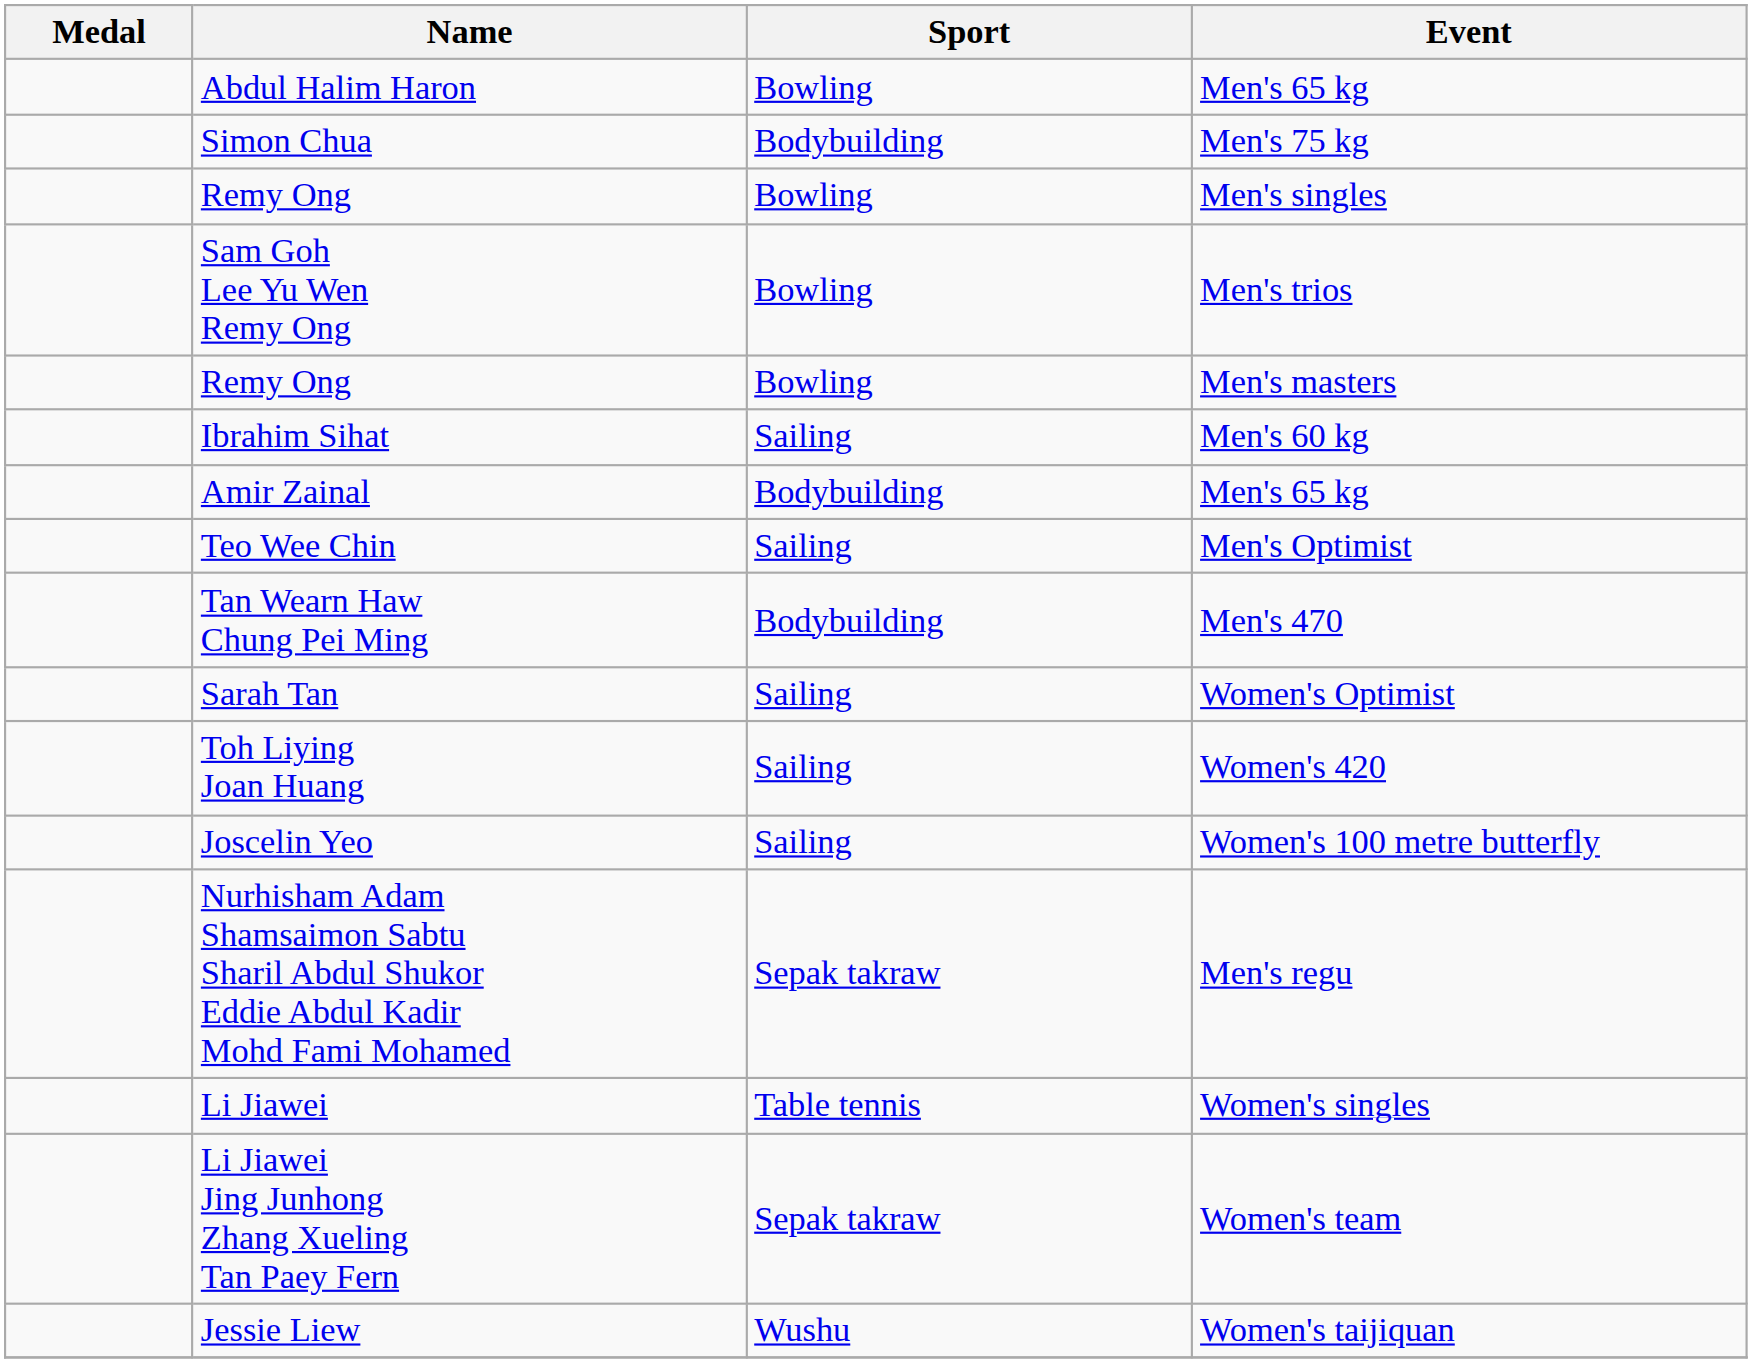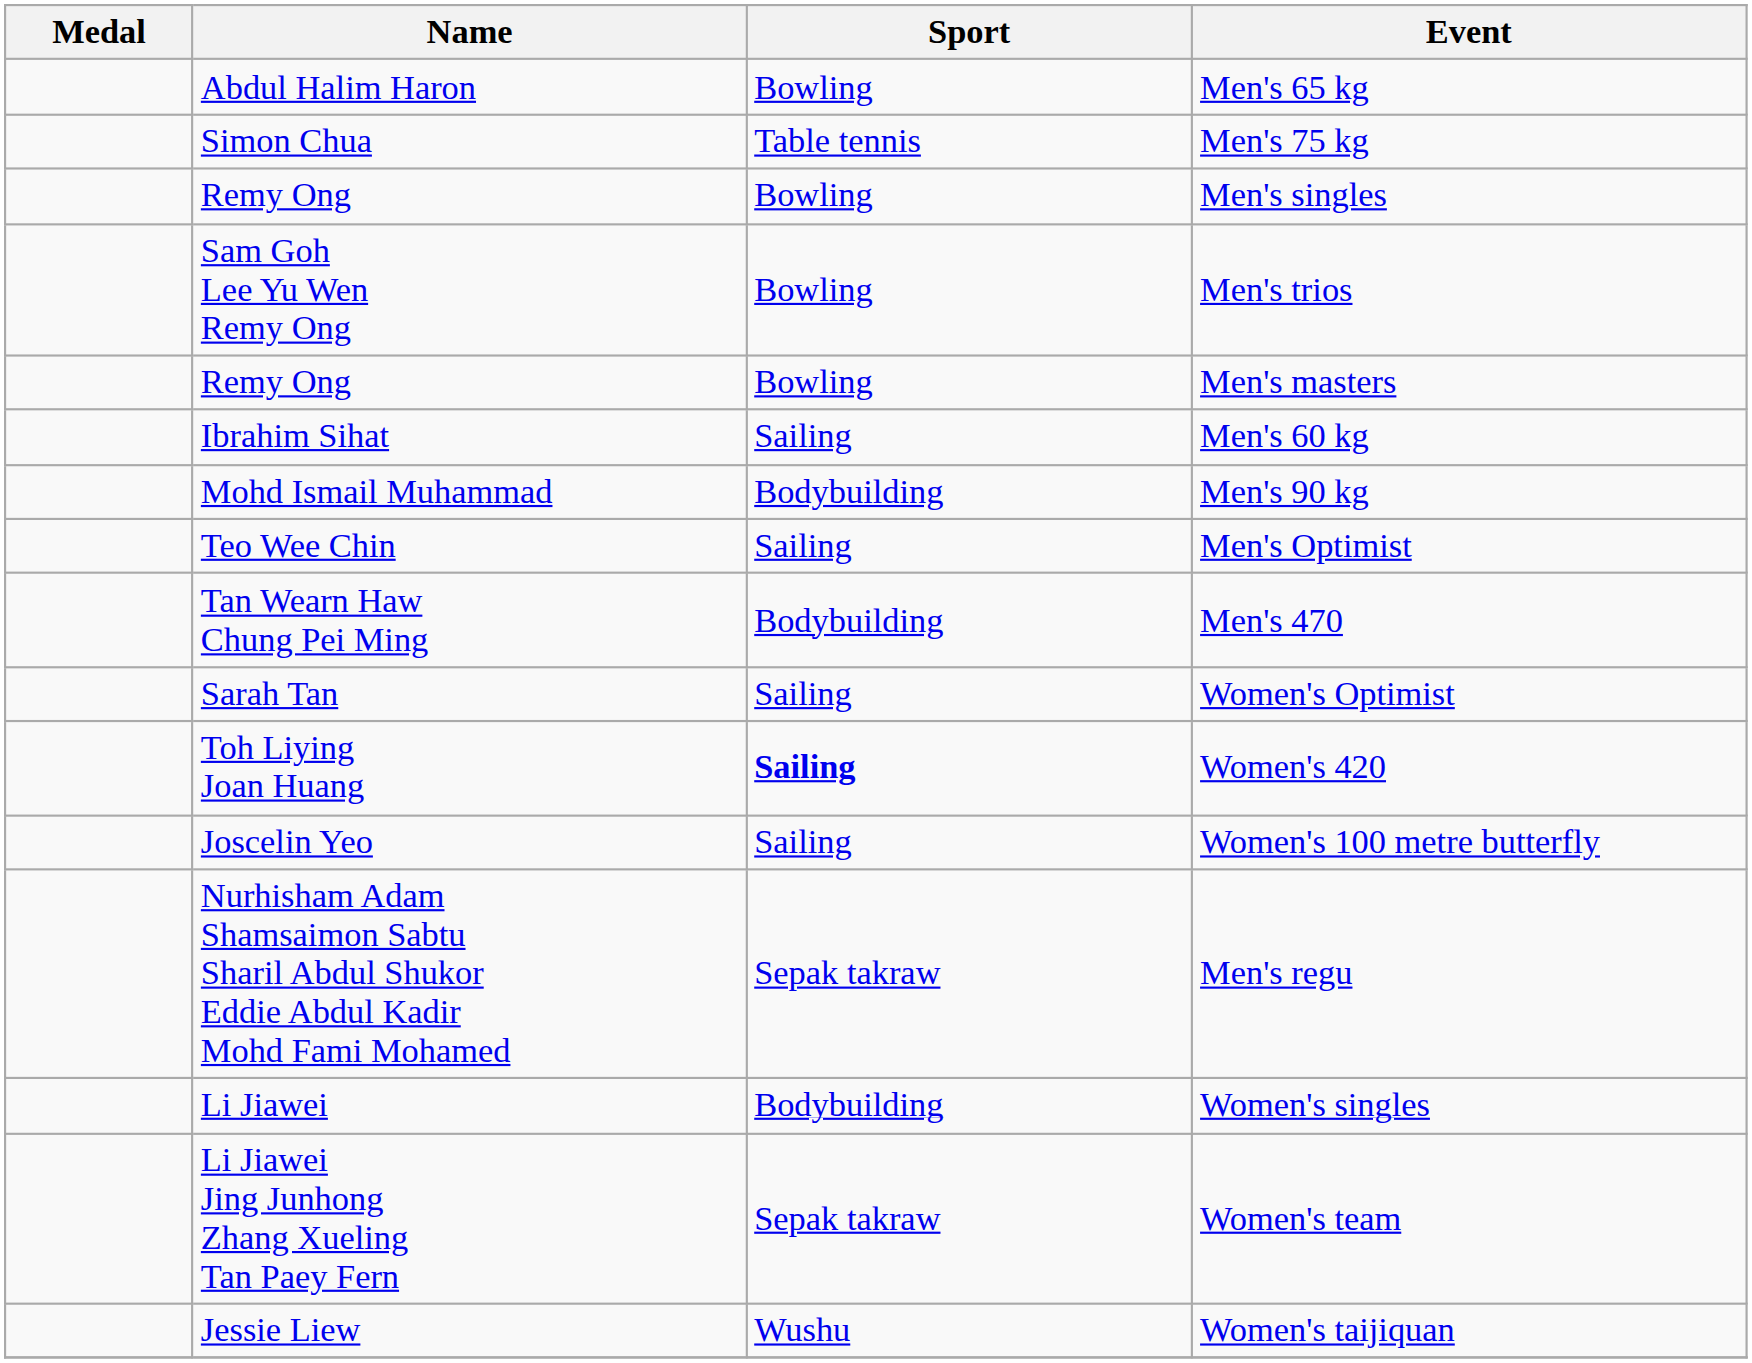 <table class="wikitable sortable" style="font-size:100%">
 <tr>
 <th width="80">Medal</th>
 <th width="250">Name</th>
 <th width="200">Sport</th>
 <th width="250">Event</th>
 </tr>
 <tr>
 <td></td>
 <td><a href='#'>Abdul Halim Haron</a></td>
 <td><a href='#'>Bowling</a></td>
 <td><a href='#'>Men's 65 kg</a></td>
 </tr>
 <tr>
 <td></td>
 <td><a href='#'>Simon Chua</a></td>
-<td><a href='#'>Bodybuilding</a></td>
+<td><a href='#'>Table tennis</a></td>
 <td><a href='#'>Men's 75 kg</a></td>
 </tr>
 <tr>
 <td></td>
 <td><a href='#'>Remy Ong</a></td>
 <td><a href='#'>Bowling</a></td>
 <td><a href='#'>Men's singles</a></td>
 </tr>
 <tr>
 <td></td>
 <td><a href='#'>Sam Goh</a><br><a href='#'>Lee Yu Wen</a><br><a href='#'>Remy Ong</a></td>
 <td><a href='#'>Bowling</a></td>
 <td><a href='#'>Men's trios</a></td>
 </tr>
 <tr>
 <td></td>
 <td><a href='#'>Remy Ong</a></td>
 <td><a href='#'>Bowling</a></td>
 <td><a href='#'>Men's masters</a></td>
 </tr>
 <tr>
 <td></td>
 <td><a href='#'>Ibrahim Sihat</a></td>
 <td><a href='#'>Sailing</a></td>
 <td><a href='#'>Men's 60 kg</a></td>
 </tr>
 <tr>
 <td></td>
-<td><a href='#'>Amir Zainal</a></td>
+<td><a href='#'>Mohd Ismail Muhammad</a></td>
 <td><a href='#'>Bodybuilding</a></td>
-<td><a href='#'>Men's 65 kg</a></td>
+<td><a href='#'>Men's 90 kg</a></td>
 </tr>
 <tr>
 <td></td>
 <td><a href='#'>Teo Wee Chin</a></td>
 <td><a href='#'>Sailing</a></td>
 <td><a href='#'>Men's Optimist</a></td>
 </tr>
 <tr>
 <td></td>
 <td><a href='#'>Tan Wearn Haw</a><br><a href='#'>Chung Pei Ming</a></td>
 <td><a href='#'>Bodybuilding</a></td>
 <td><a href='#'>Men's 470</a></td>
 </tr>
 <tr>
 <td></td>
 <td><a href='#'>Sarah Tan</a></td>
 <td><a href='#'>Sailing</a></td>
 <td><a href='#'>Women's Optimist</a></td>
 </tr>
 <tr>
 <td></td>
 <td><a href='#'>Toh Liying</a><br><a href='#'>Joan Huang</a></td>
-<td><a href='#'>Sailing</a></td>
+<td><strong><a href='#'>Sailing</a></strong></td>
 <td><a href='#'>Women's 420</a></td>
 </tr>
 <tr>
 <td></td>
 <td><a href='#'>Joscelin Yeo</a></td>
 <td><a href='#'>Sailing</a></td>
 <td><a href='#'>Women's 100 metre butterfly</a></td>
 </tr>
 <tr>
 <td></td>
 <td><a href='#'>Nurhisham Adam</a><br><a href='#'>Shamsaimon Sabtu</a><br><a href='#'>Sharil Abdul Shukor</a><br><a href='#'>Eddie Abdul Kadir</a><br><a href='#'>Mohd Fami Mohamed</a></td>
 <td><a href='#'>Sepak takraw</a></td>
 <td><a href='#'>Men's regu</a></td>
 </tr>
 <tr>
 <td></td>
 <td><a href='#'>Li Jiawei</a></td>
-<td><a href='#'>Table tennis</a></td>
+<td><a href='#'>Bodybuilding</a></td>
 <td><a href='#'>Women's singles</a></td>
 </tr>
 <tr>
 <td></td>
 <td><a href='#'>Li Jiawei</a><br><a href='#'>Jing Junhong</a><br><a href='#'>Zhang Xueling</a><br><a href='#'>Tan Paey Fern</a></td>
 <td><a href='#'>Sepak takraw</a></td>
 <td><a href='#'>Women's team</a></td>
 </tr>
 <tr>
 <td></td>
 <td><a href='#'>Jessie Liew</a></td>
 <td><a href='#'>Wushu</a></td>
 <td><a href='#'>Women's taijiquan</a></td>
 </tr>
 <tr>
 </tr>
 </table>
